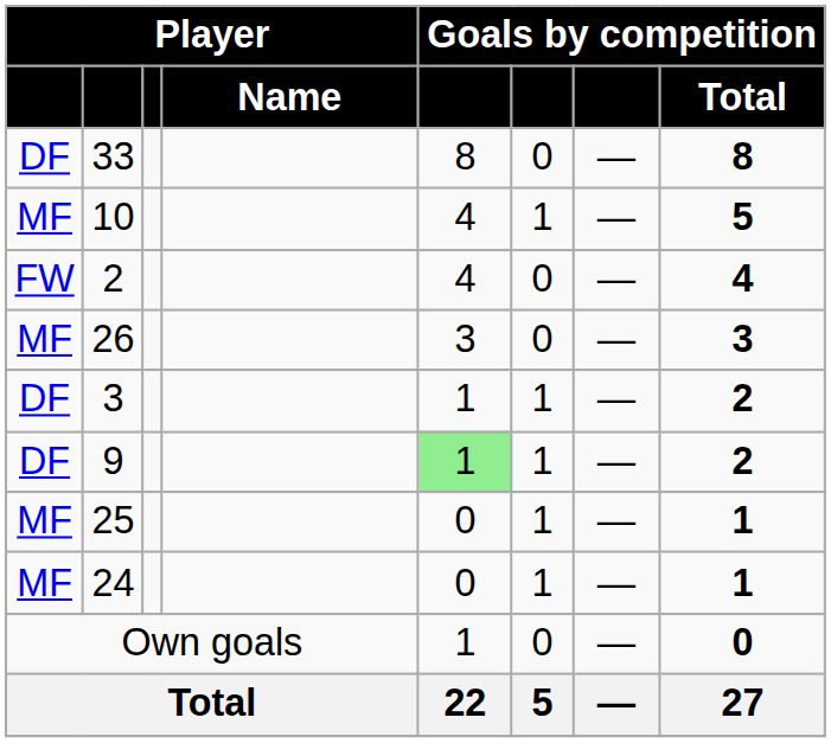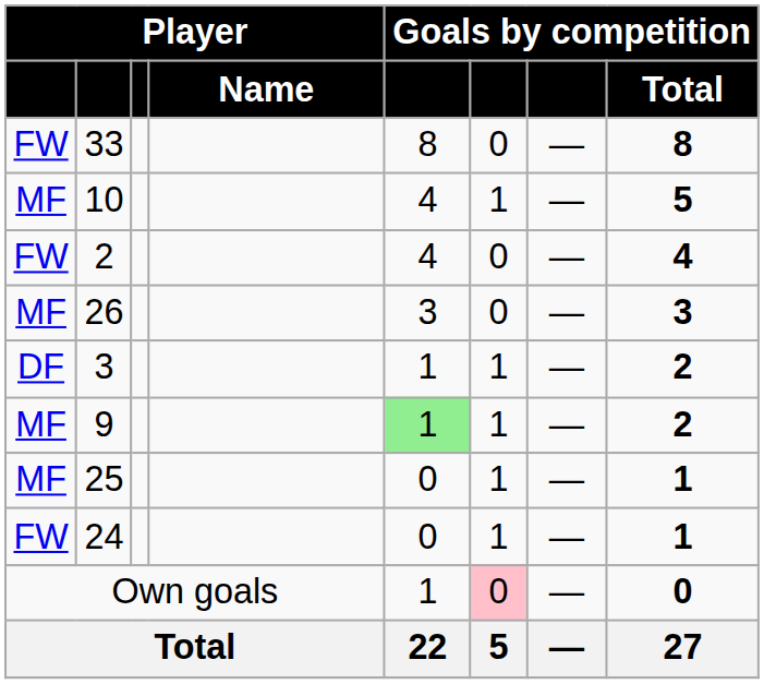 <table class="wikitable sortable" style="text-align:center;">
 <tr>
 <th style="background:#000; color:#fff;" colspan=4 scope="colgroup">Player</th>
 <th style="background:#000; color:#fff;" colspan=4 scope="colgroup">Goals by competition</th>
 </tr>
 <tr>
 <th style="background:#000; color:#fff;" scope="col"></th>
 <th style="background:#000; color:#fff;" scope="col"></th>
 <th style="background:#000; color:#fff;" scope="col"></th>
 <th style="background:#000; color:#fff; width:100px;" scope="col">Name</th>
 <th style="background:#000; color:#fff;" scope="col"></th>
 <th style="background:#000; color:#fff;" scope="col"></th>
 <th style="background:#000; color:#fff;" scope="col"></th>
 <th style="background:#000; color:#fff;" scope="col">Total</th>
 </tr>
 <tr>
-<td><a href='#'>DF</a></td>
+<td><a href='#'>FW</a></td>
 <td>33</td>
 <td></td>
 <td></td>
 <td>8</td>
 <td>0</td>
 <td>—</td>
 <td><strong>8</strong></td>
 </tr>
 <tr>
 <td><a href='#'>MF</a></td>
 <td>10</td>
 <td></td>
 <td></td>
 <td>4</td>
 <td>1</td>
 <td>—</td>
 <td><strong>5</strong></td>
 </tr>
 <tr>
 <td><a href='#'>FW</a></td>
 <td>2</td>
 <td></td>
 <td></td>
 <td>4</td>
 <td>0</td>
 <td>—</td>
 <td><strong>4</strong></td>
 </tr>
 <tr>
 <td><a href='#'>MF</a></td>
 <td>26</td>
 <td></td>
 <td></td>
 <td>3</td>
 <td>0</td>
 <td>—</td>
 <td><strong>3</strong></td>
 </tr>
 <tr>
 <td><a href='#'>DF</a></td>
 <td>3</td>
 <td></td>
 <td></td>
 <td>1</td>
 <td>1</td>
 <td>—</td>
 <td><strong>2</strong></td>
 </tr>
 <tr>
-<td><a href='#'>DF</a></td>
+<td><a href='#'>MF</a></td>
 <td>9</td>
 <td></td>
 <td></td>
 <td style="background: lightgreen;">1</td>
 <td>1</td>
 <td>—</td>
 <td><strong>2</strong></td>
 </tr>
 <tr>
 <td><a href='#'>MF</a></td>
 <td>25</td>
 <td></td>
 <td></td>
 <td>0</td>
 <td>1</td>
 <td>—</td>
 <td><strong>1</strong></td>
 </tr>
 <tr>
-<td><a href='#'>MF</a></td>
+<td><a href='#'>FW</a></td>
 <td>24</td>
 <td></td>
 <td></td>
 <td>0</td>
 <td>1</td>
 <td>—</td>
 <td><strong>1</strong></td>
 </tr>
 <tr>
 <td colspan=4>Own goals</td>
 <td>1</td>
-<td>0</td>
+<td style="background: pink;">0</td>
 <td>—</td>
 <td><strong>0</strong></td>
 </tr>
 <tr>
 <th colspan=4 scope="row">Total</th>
 <th>22</th>
 <th>5</th>
 <th>—</th>
 <th>27</th>
 </tr>
 <tr>
 </tr>
 </table>
